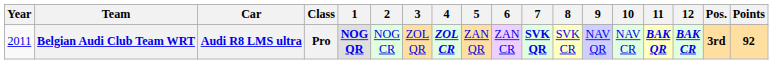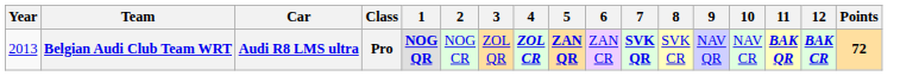 <table class="wikitable" border="1" style="text-align:center; font-size:90%;">
 <tr>
 <th>Year</th>
 <th>Team</th>
 <th>Car</th>
 <th>Class</th>
 <th>1</th>
 <th>2</th>
 <th>3</th>
 <th>4</th>
 <th>5</th>
 <th>6</th>
 <th>7</th>
 <th>8</th>
 <th>9</th>
 <th>10</th>
 <th>11</th>
 <th>12</th>
-<th>Pos.</th>
 <th>Points</th>
 </tr>
 <tr>
-<td><a href='#'>2011</a></td>
+<td><a href='#'>2013</a></td>
 <th><a href='#'>Belgian Audi Club Team WRT</a></th>
 <th><a href='#'>Audi R8 LMS ultra</a></th>
 <th>Pro</th>
 <td style="background:#DFDFDF;"><strong><a href='#'>NOG<br>QR</a></strong><br></td>
 <td style="background:#DFFFDF;"><a href='#'>NOG<br>CR</a><br></td>
 <td style="background:#FFDF9F;"><a href='#'>ZOL<br>QR</a><br></td>
 <td style="background:#DFFFDF;"><strong><em><a href='#'>ZOL<br>CR</a></em><br></strong></td>
-<td style="background:#FFDF9F;"><a href='#'>ZAN<br>QR</a><br></td>
+<td style="background:#FFDF9F;"><strong><a href='#'>ZAN<br>QR</a><br></strong></td>
 <td style="background:#EFCFFF;"><a href='#'>ZAN<br>CR</a><br></td>
 <td style="background:#DFFFDF;"><strong><a href='#'>SVK<br>QR</a></strong><br></td>
 <td style="background:#FFFFBF;"><a href='#'>SVK<br>CR</a><br></td>
 <td style="background:#CFCFFF;"><a href='#'>NAV<br>QR</a><br></td>
 <td style="background:#DFFFDF;"><a href='#'>NAV<br>CR</a><br></td>
 <td style="background:#FFFFBF;"><strong><em><a href='#'>BAK<br>QR</a></em></strong><br></td>
 <td style="background:#DFFFDF;"><strong><em><a href='#'>BAK<br>CR</a></em></strong><br></td>
-<td style="background:#FFDF9F;"><strong>3rd</strong></td>
-<td style="background:#FFDF9F;"><strong>92</strong></td>
+<td style="background:#FFDF9F;"><strong>72</strong></td>
 </tr>
 </table>
